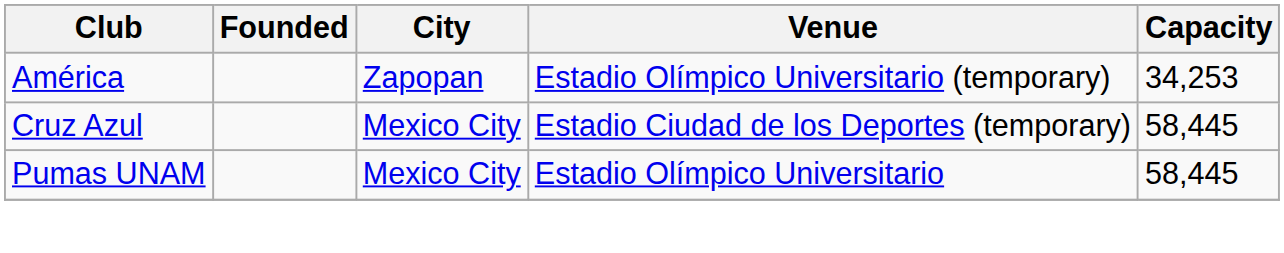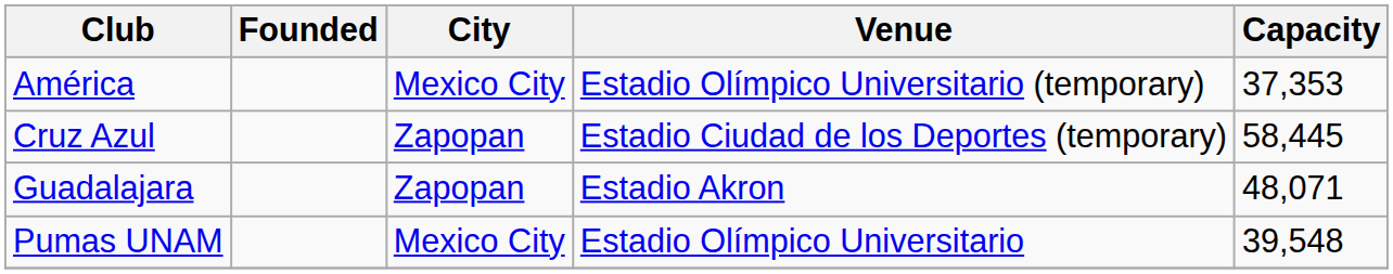 <table class="wikitable sortable">
 <tr>
 <th>Club</th>
 <th>Founded</th>
 <th>City</th>
 <th>Venue</th>
 <th>Capacity</th>
 </tr>
 <tr>
 <td><a href='#'>América</a></td>
 <td></td>
-<td><a href='#'>Zapopan</a></td>
+<td><a href='#'>Mexico City</a></td>
 <td><a href='#'>Estadio Olímpico Universitario</a> (temporary)</td>
-<td>34,253</td>
+<td>37,353</td>
 </tr>
 <tr>
 <td><a href='#'>Cruz Azul</a></td>
 <td></td>
-<td><a href='#'>Mexico City</a></td>
+<td><a href='#'>Zapopan</a></td>
 <td><a href='#'>Estadio Ciudad de los Deportes</a> (temporary)</td>
 <td>58,445</td>
+</tr>
+<tr>
+<td><a href='#'>Guadalajara</a></td>
+<td></td>
+<td><a href='#'>Zapopan</a></td>
+<td><a href='#'>Estadio Akron</a></td>
+<td>48,071</td>
 </tr>
 <tr>
 <td><a href='#'>Pumas UNAM</a></td>
 <td></td>
 <td><a href='#'>Mexico City</a></td>
 <td><a href='#'>Estadio Olímpico Universitario</a></td>
-<td>58,445</td>
+<td>39,548</td>
 </tr>
 <tr>
 </tr>
 </table>
